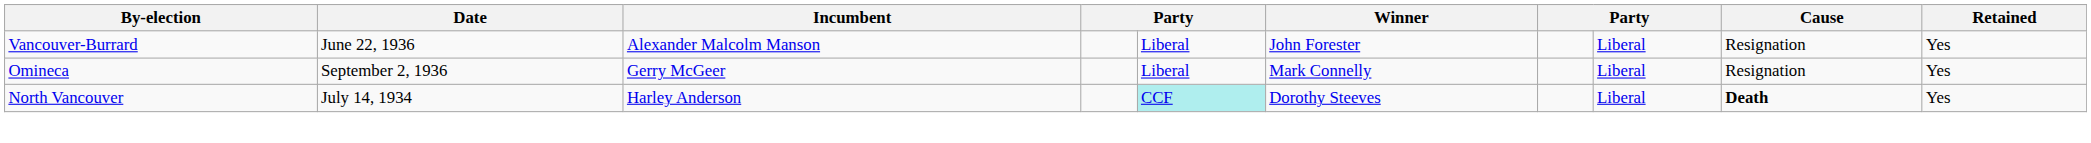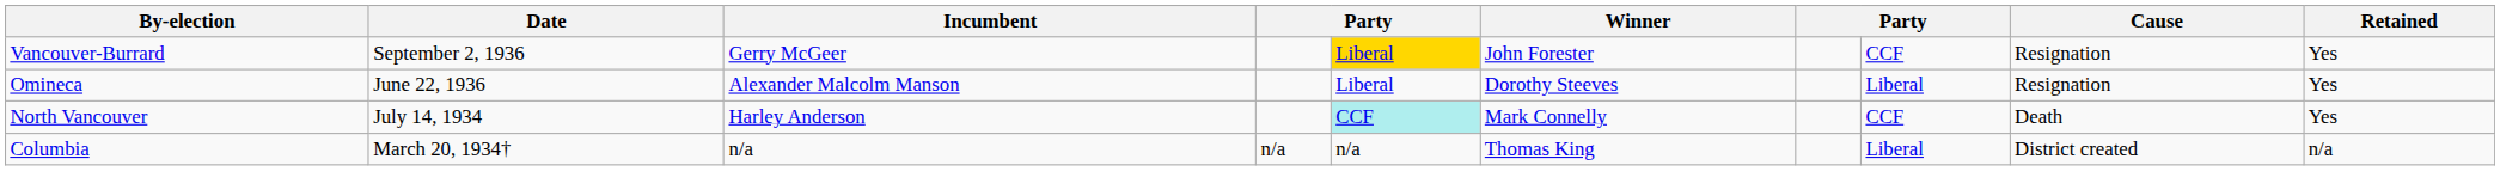 <table class=wikitable style="width:100%">
 <tr>
 <th>By-election</th>
 <th>Date</th>
 <th>Incumbent</th>
 <th colspan=2>Party</th>
 <th>Winner</th>
 <th colspan=2>Party</th>
 <th>Cause</th>
 <th>Retained</th>
 </tr>
 <tr>
 <td><a href='#'>Vancouver-Burrard</a></td>
-<td>June 22, 1936</td>
-<td><a href='#'>Alexander Malcolm Manson</a></td>
+<td>September 2, 1936</td>
+<td><a href='#'>Gerry McGeer</a></td>
 <td>    </td>
-<td><a href='#'>Liberal</a></td>
+<td style="background: gold;"><a href='#'>Liberal</a></td>
 <td><a href='#'>John Forester</a></td>
 <td>    </td>
-<td><a href='#'>Liberal</a></td>
+<td><a href='#'>CCF</a></td>
 <td>Resignation</td>
 <td>Yes</td>
 </tr>
 <tr>
 <td><a href='#'>Omineca</a></td>
-<td>September 2, 1936</td>
-<td><a href='#'>Gerry McGeer</a></td>
+<td>June 22, 1936</td>
+<td><a href='#'>Alexander Malcolm Manson</a></td>
 <td>    </td>
 <td><a href='#'>Liberal</a></td>
-<td><a href='#'>Mark Connelly</a></td>
+<td><a href='#'>Dorothy Steeves</a></td>
 <td>    </td>
 <td><a href='#'>Liberal</a></td>
 <td>Resignation</td>
 <td>Yes</td>
 </tr>
 <tr>
 <td><a href='#'>North Vancouver</a></td>
 <td>July 14, 1934</td>
 <td><a href='#'>Harley Anderson</a></td>
 <td>    </td>
 <td style="background: paleturquoise;"><a href='#'>CCF</a></td>
-<td><a href='#'>Dorothy Steeves</a></td>
+<td><a href='#'>Mark Connelly</a></td>
+<td>    </td>
+<td><a href='#'>CCF</a></td>
+<td>Death</td>
+<td>Yes</td>
+</tr>
+<tr>
+<td><a href='#'>Columbia</a></td>
+<td>March 20, 1934†</td>
+<td>n/a</td>
+<td>n/a</td>
+<td>n/a</td>
+<td><a href='#'>Thomas King</a></td>
 <td>    </td>
 <td><a href='#'>Liberal</a></td>
-<td><strong>Death</strong></td>
-<td>Yes</td>
+<td>District created</td>
+<td>n/a</td>
 </tr>
 </table>
